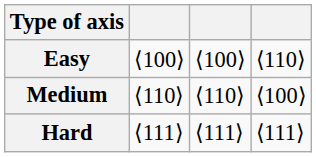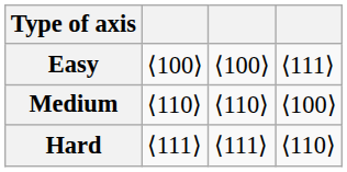 <table class="wikitable">
 <tr>
 <th>Type of axis</th>
 <th></th>
 <th></th>
 <th></th>
 </tr>
 <tr>
 <th scope="row">Easy</th>
 <td>⟨100⟩</td>
 <td>⟨100⟩</td>
-<td>⟨110⟩</td>
+<td>⟨111⟩</td>
 </tr>
 <tr>
 <th scope="row">Medium</th>
 <td>⟨110⟩</td>
 <td>⟨110⟩</td>
 <td>⟨100⟩</td>
 </tr>
 <tr>
 <th scope="row">Hard</th>
 <td>⟨111⟩</td>
 <td>⟨111⟩</td>
-<td>⟨111⟩</td>
+<td>⟨110⟩</td>
 </tr>
 </table>
